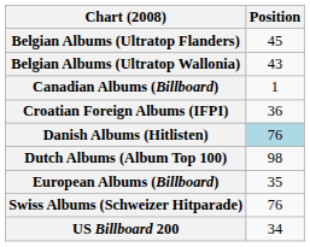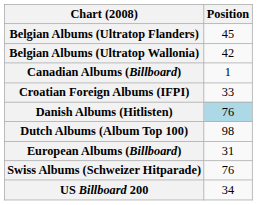 <table class="wikitable sortable plainrowheaders" style="text-align:center">
 <tr>
 <th scope="col">Chart (2008)</th>
 <th scope="col">Position</th>
 </tr>
 <tr>
 <th scope="row">Belgian Albums (Ultratop Flanders)</th>
 <td>45</td>
 </tr>
 <tr>
 <th scope="row">Belgian Albums (Ultratop Wallonia)</th>
-<td>43</td>
+<td>42</td>
 </tr>
 <tr>
 <th scope="row">Canadian Albums (<em>Billboard</em>)</th>
 <td>1</td>
 </tr>
 <tr>
 <th scope="row">Croatian Foreign Albums (IFPI)</th>
-<td>36</td>
+<td>33</td>
 </tr>
 <tr>
 <th scope="row">Danish Albums (Hitlisten)</th>
 <td style="background: lightblue;">76</td>
 </tr>
 <tr>
 <th scope="row">Dutch Albums (Album Top 100)</th>
 <td>98</td>
 </tr>
 <tr>
 <th scope="row">European Albums (<em>Billboard</em>)</th>
-<td>35</td>
+<td>31</td>
 </tr>
 <tr>
 <th scope="row">Swiss Albums (Schweizer Hitparade)</th>
 <td>76</td>
 </tr>
 <tr>
 <th scope="row">US <em>Billboard</em> 200</th>
 <td>34</td>
 </tr>
 </table>
